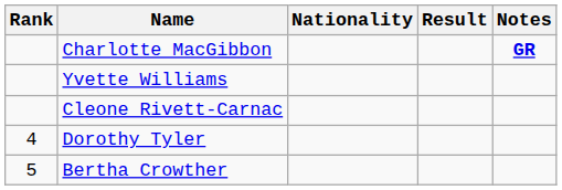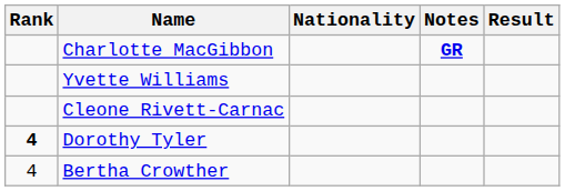 <table class="wikitable sortable" style=" text-align:center">
 <tr>
 <th>Rank</th>
 <th>Name</th>
 <th>Nationality</th>
+<th>Notes</th>
 <th>Result</th>
-<th>Notes</th>
 </tr>
 <tr>
 <td></td>
 <td align=left><a href='#'>Charlotte MacGibbon</a></td>
 <td align=left></td>
+<td><strong><a href='#'>GR</a></strong></td>
 <td></td>
-<td><strong><a href='#'>GR</a></strong></td>
 </tr>
 <tr>
 <td></td>
 <td align=left><a href='#'>Yvette Williams</a></td>
 <td align=left></td>
 <td></td>
 <td></td>
 </tr>
 <tr>
 <td></td>
 <td align=left><a href='#'>Cleone Rivett-Carnac</a></td>
 <td align=left></td>
 <td></td>
 <td></td>
 </tr>
 <tr>
-<td>4</td>
+<td><strong>4</strong></td>
 <td align=left><a href='#'>Dorothy Tyler</a></td>
 <td align=left></td>
 <td></td>
 <td></td>
 </tr>
 <tr>
-<td>5</td>
+<td>4</td>
 <td align=left><a href='#'>Bertha Crowther</a></td>
 <td align=left></td>
 <td></td>
 <td></td>
 </tr>
 </table>
